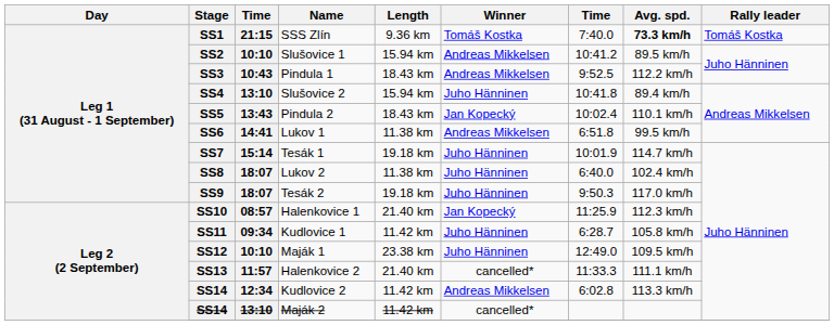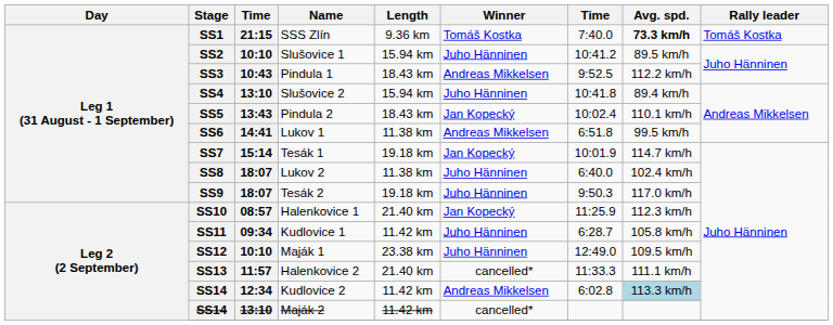 <table class="wikitable" width=100% style="text-align: center; font-size: 90%; max-width: 950px;">
 <tr>
 <th>Day</th>
 <th>Stage</th>
 <th>Time</th>
 <th>Name</th>
 <th>Length</th>
 <th>Winner</th>
 <th>Time</th>
 <th>Avg. spd.</th>
 <th>Rally leader</th>
 </tr>
 <tr>
 <th rowspan="9">Leg 1<br>(31 August - 1 September)</th>
 <th>SS1</th>
 <th>21:15</th>
 <td align=left>SSS Zlín</td>
 <td>9.36 km</td>
 <td align=left> <a href='#'>Tomáš Kostka</a></td>
 <td>7:40.0</td>
 <td><strong>73.3 km/h</strong></td>
 <td align=left> <a href='#'>Tomáš Kostka</a></td>
 </tr>
 <tr>
 <th>SS2</th>
 <th>10:10</th>
 <td align=left>Slušovice 1</td>
 <td>15.94 km</td>
-<td align=left> <a href='#'>Andreas Mikkelsen</a></td>
+<td align=left> <a href='#'>Juho Hänninen</a></td>
 <td>10:41.2</td>
 <td>89.5 km/h</td>
 <td align=left rowspan=2> <a href='#'>Juho Hänninen</a></td>
 </tr>
 <tr>
 <th>SS3</th>
 <th>10:43</th>
 <td align=left>Pindula 1</td>
 <td>18.43 km</td>
 <td align=left> <a href='#'>Andreas Mikkelsen</a></td>
 <td>9:52.5</td>
 <td>112.2 km/h</td>
 </tr>
 <tr>
 <th>SS4</th>
 <th>13:10</th>
 <td align=left>Slušovice 2</td>
 <td>15.94 km</td>
 <td align=left> <a href='#'>Juho Hänninen</a></td>
 <td>10:41.8</td>
 <td>89.4 km/h</td>
 <td align=left rowspan=3> <a href='#'>Andreas Mikkelsen</a></td>
 </tr>
 <tr>
 <th>SS5</th>
 <th>13:43</th>
 <td align=left>Pindula 2</td>
 <td>18.43 km</td>
 <td align=left> <a href='#'>Jan Kopecký</a></td>
 <td>10:02.4</td>
 <td>110.1 km/h</td>
 </tr>
 <tr>
 <th>SS6</th>
 <th>14:41</th>
 <td align=left>Lukov 1</td>
 <td>11.38 km</td>
 <td align=left> <a href='#'>Andreas Mikkelsen</a></td>
 <td>6:51.8</td>
 <td>99.5 km/h</td>
 </tr>
 <tr>
 <th>SS7</th>
 <th>15:14</th>
 <td align=left>Tesák 1</td>
 <td>19.18 km</td>
-<td align=left> <a href='#'>Juho Hänninen</a></td>
+<td align=left> <a href='#'>Jan Kopecký</a></td>
 <td>10:01.9</td>
 <td>114.7 km/h</td>
 <td align=left rowspan=9> <a href='#'>Juho Hänninen</a></td>
 </tr>
 <tr>
 <th>SS8</th>
 <th>18:07</th>
 <td align=left>Lukov 2</td>
 <td>11.38 km</td>
 <td align=left> <a href='#'>Juho Hänninen</a></td>
 <td>6:40.0</td>
 <td>102.4 km/h</td>
 </tr>
 <tr>
 <th>SS9</th>
 <th>18:07</th>
 <td align=left>Tesák 2</td>
 <td>19.18 km</td>
 <td align=left> <a href='#'>Juho Hänninen</a></td>
 <td>9:50.3</td>
 <td>117.0 km/h</td>
 </tr>
 <tr>
 <th rowspan="9">Leg 2<br>(2 September)</th>
 <th>SS10</th>
 <th>08:57</th>
 <td align=left>Halenkovice 1</td>
 <td>21.40 km</td>
 <td align=left> <a href='#'>Jan Kopecký</a></td>
 <td>11:25.9</td>
 <td>112.3 km/h</td>
 </tr>
 <tr>
 <th>SS11</th>
 <th>09:34</th>
 <td align=left>Kudlovice 1</td>
 <td>11.42 km</td>
 <td align=left> <a href='#'>Juho Hänninen</a></td>
 <td>6:28.7</td>
 <td>105.8 km/h</td>
 </tr>
 <tr>
 <th>SS12</th>
 <th>10:10</th>
 <td align=left>Maják 1</td>
 <td>23.38 km</td>
 <td align=left> <a href='#'>Juho Hänninen</a></td>
 <td>12:49.0</td>
 <td>109.5 km/h</td>
 </tr>
 <tr>
 <th>SS13</th>
 <th>11:57</th>
 <td align=left>Halenkovice 2</td>
 <td>21.40 km</td>
 <td>cancelled*</td>
 <td>11:33.3</td>
 <td>111.1 km/h</td>
 </tr>
 <tr>
 <th>SS14</th>
 <th>12:34</th>
 <td align=left>Kudlovice 2</td>
 <td>11.42 km</td>
 <td align=left> <a href='#'>Andreas Mikkelsen</a></td>
 <td>6:02.8</td>
-<td>113.3 km/h</td>
+<td style="background: lightblue;">113.3 km/h</td>
 </tr>
 <tr>
 <th><s>SS14</s></th>
 <th><s>13:10</s></th>
 <td align=left><s>Maják 2</s></td>
 <td><s>11.42 km</s></td>
 <td>cancelled*</td>
 <td></td>
 <td></td>
 </tr>
 <tr>
 </tr>
 </table>
